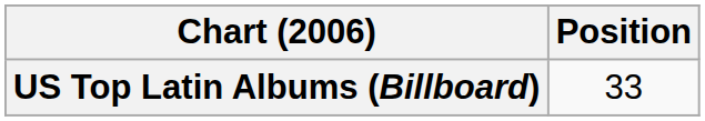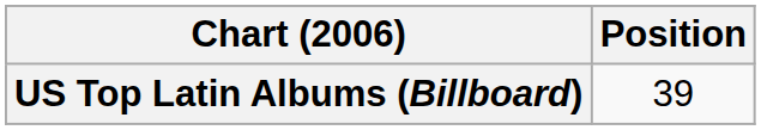 <table class="wikitable plainrowheaders" style="text-align:center">
 <tr>
 <th scope="col">Chart (2006)</th>
 <th scope="col">Position</th>
 </tr>
 <tr>
 <th scope="row">US Top Latin Albums (<em>Billboard</em>)</th>
-<td>33</td>
+<td>39</td>
 </tr>
 </table>
